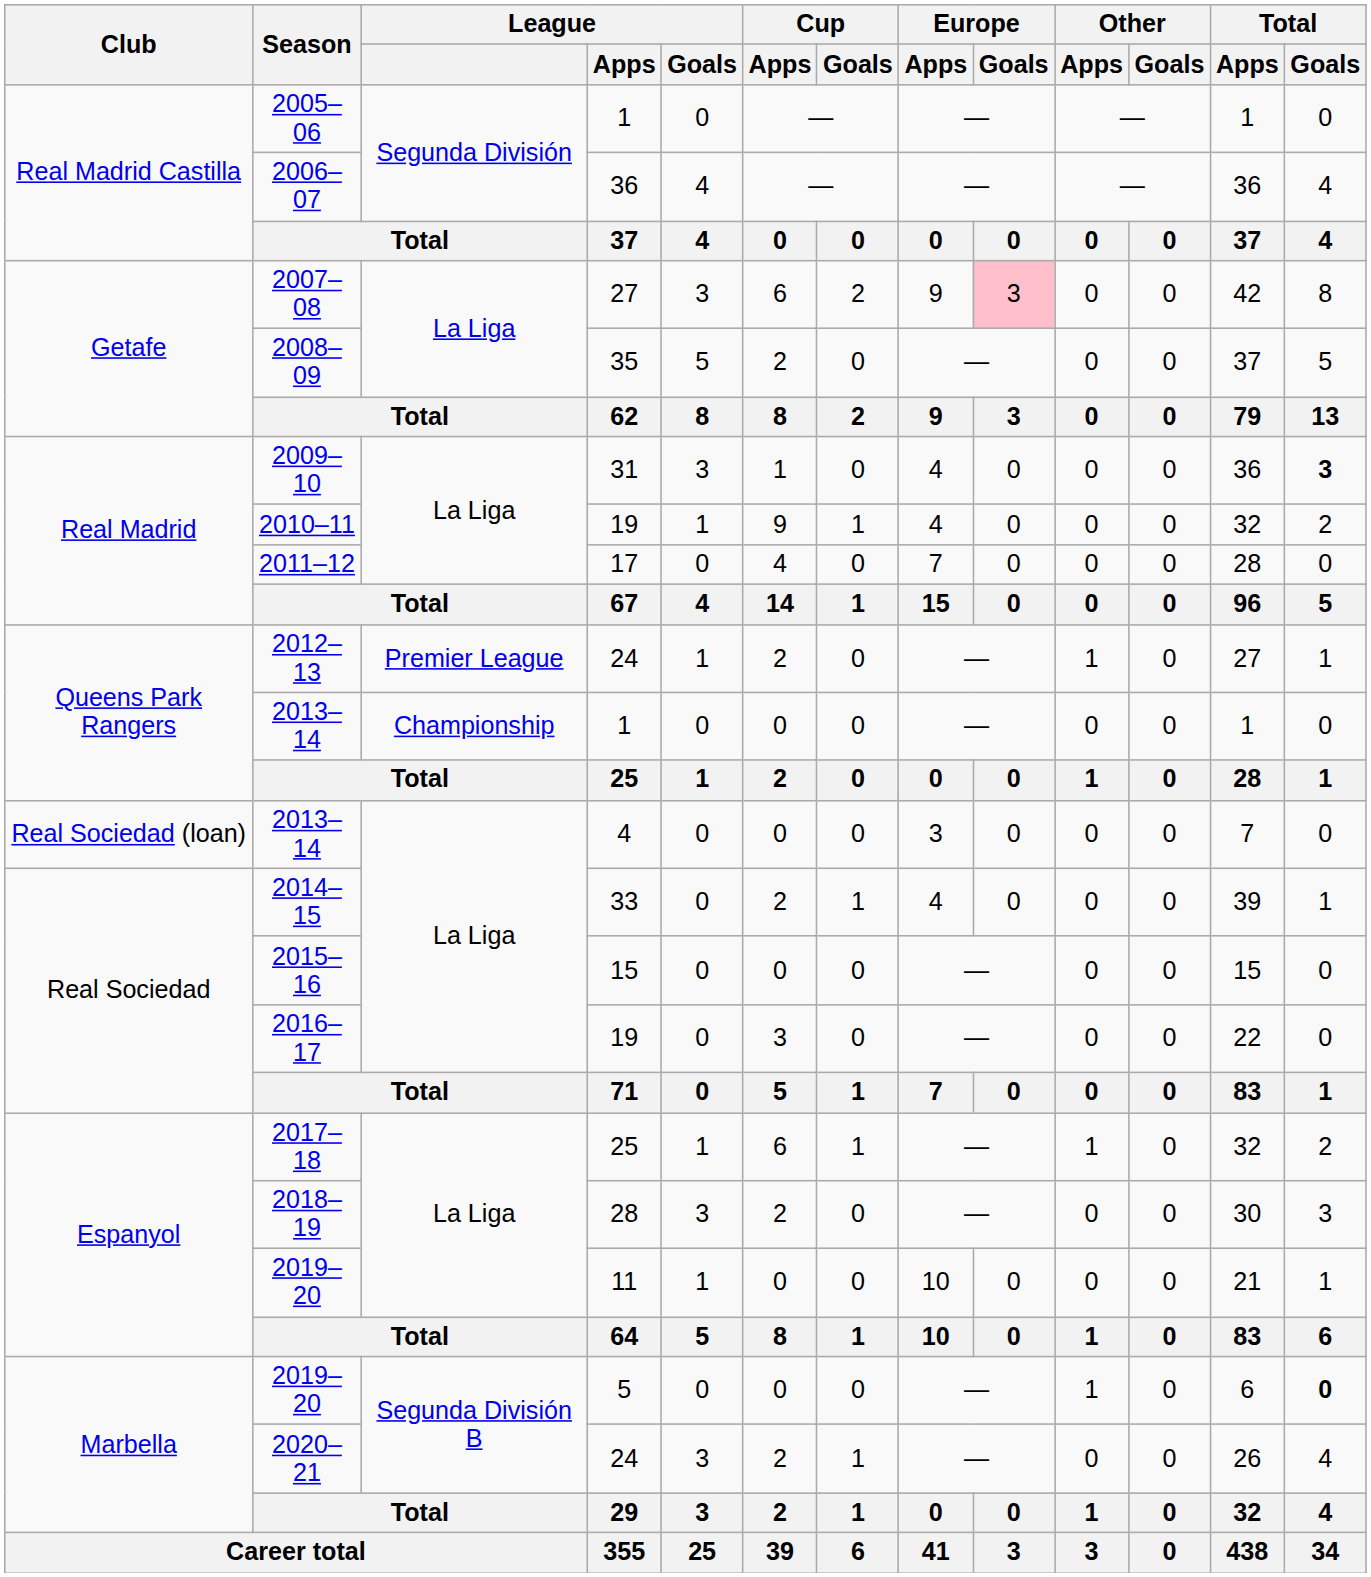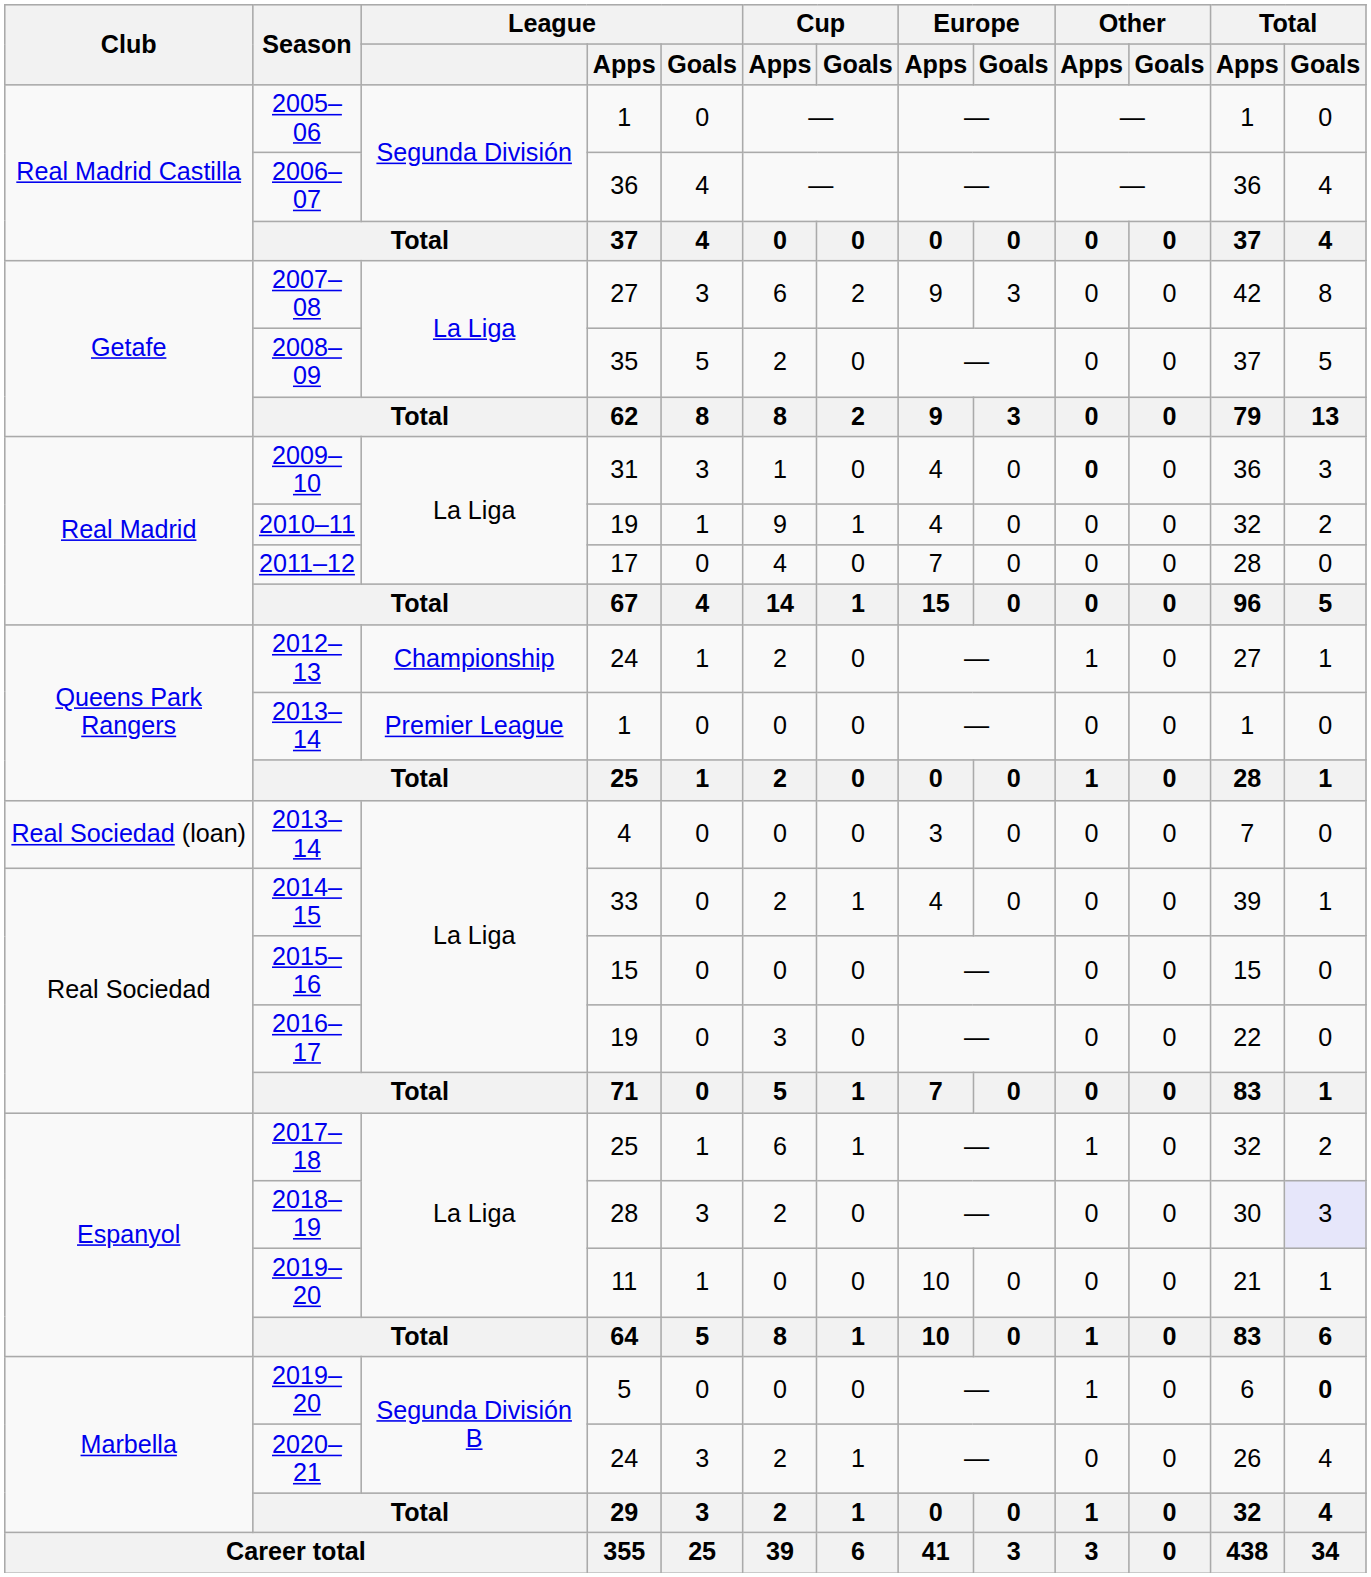 <table class="wikitable" style="text-align: center">
 <tr>
 <th rowspan=2>Club</th>
 <th rowspan=2>Season</th>
 <th colspan="3">League</th>
 <th colspan=2>Cup</th>
 <th colspan=2>Europe</th>
 <th colspan="2">Other</th>
 <th colspan=2>Total</th>
 </tr>
 <tr>
 <th></th>
 <th>Apps</th>
 <th>Goals</th>
 <th>Apps</th>
 <th>Goals</th>
 <th>Apps</th>
 <th>Goals</th>
 <th>Apps</th>
 <th>Goals</th>
 <th>Apps</th>
 <th>Goals</th>
 </tr>
 <tr>
 <td rowspan="3"><a href='#'>Real Madrid Castilla</a></td>
 <td><a href='#'>2005–06</a></td>
 <td rowspan="2"><a href='#'>Segunda División</a></td>
 <td>1</td>
 <td>0</td>
 <td colspan="2">—</td>
 <td colspan="2">—</td>
 <td colspan="2">—</td>
 <td>1</td>
 <td>0</td>
 </tr>
 <tr>
 <td><a href='#'>2006–07</a></td>
 <td>36</td>
 <td>4</td>
 <td colspan="2">—</td>
 <td colspan="2">—</td>
 <td colspan="2">—</td>
 <td>36</td>
 <td>4</td>
 </tr>
 <tr>
 <th colspan="2">Total</th>
 <th>37</th>
 <th>4</th>
 <th>0</th>
 <th>0</th>
 <th>0</th>
 <th>0</th>
 <th>0</th>
 <th>0</th>
 <th>37</th>
 <th>4</th>
 </tr>
 <tr>
 <td rowspan="3"><a href='#'>Getafe</a></td>
 <td><a href='#'>2007–08</a></td>
 <td rowspan="2"><a href='#'>La Liga</a></td>
 <td>27</td>
 <td>3</td>
 <td>6</td>
 <td>2</td>
 <td>9</td>
-<td style="background: pink;">3</td>
+<td>3</td>
 <td>0</td>
 <td>0</td>
 <td>42</td>
 <td>8</td>
 </tr>
 <tr>
 <td><a href='#'>2008–09</a></td>
 <td>35</td>
 <td>5</td>
 <td>2</td>
 <td>0</td>
 <td colspan="2">—</td>
 <td>0</td>
 <td>0</td>
 <td>37</td>
 <td>5</td>
 </tr>
 <tr>
 <th colspan="2">Total</th>
 <th>62</th>
 <th>8</th>
 <th>8</th>
 <th>2</th>
 <th>9</th>
 <th>3</th>
 <th>0</th>
 <th>0</th>
 <th>79</th>
 <th>13</th>
 </tr>
 <tr>
 <td rowspan="4"><a href='#'>Real Madrid</a></td>
 <td><a href='#'>2009–10</a></td>
 <td rowspan="3">La Liga</td>
 <td>31</td>
 <td>3</td>
 <td>1</td>
 <td>0</td>
 <td>4</td>
 <td>0</td>
-<td>0</td>
+<td><strong>0</strong></td>
 <td>0</td>
 <td>36</td>
-<td><strong>3</strong></td>
+<td>3</td>
 </tr>
 <tr>
 <td><a href='#'>2010–11</a></td>
 <td>19</td>
 <td>1</td>
 <td>9</td>
 <td>1</td>
 <td>4</td>
 <td>0</td>
 <td>0</td>
 <td>0</td>
 <td>32</td>
 <td>2</td>
 </tr>
 <tr>
 <td><a href='#'>2011–12</a></td>
 <td>17</td>
 <td>0</td>
 <td>4</td>
 <td>0</td>
 <td>7</td>
 <td>0</td>
 <td>0</td>
 <td>0</td>
 <td>28</td>
 <td>0</td>
 </tr>
 <tr>
 <th colspan="2">Total</th>
 <th>67</th>
 <th>4</th>
 <th>14</th>
 <th>1</th>
 <th>15</th>
 <th>0</th>
 <th>0</th>
 <th>0</th>
 <th>96</th>
 <th>5</th>
 </tr>
 <tr>
 <td rowspan="3"><a href='#'>Queens Park Rangers</a></td>
 <td><a href='#'>2012–13</a></td>
-<td><a href='#'>Premier League</a></td>
+<td><a href='#'>Championship</a></td>
 <td>24</td>
 <td>1</td>
 <td>2</td>
 <td>0</td>
 <td colspan="2">—</td>
 <td>1</td>
 <td>0</td>
 <td>27</td>
 <td>1</td>
 </tr>
 <tr>
 <td><a href='#'>2013–14</a></td>
-<td><a href='#'>Championship</a></td>
+<td><a href='#'>Premier League</a></td>
 <td>1</td>
 <td>0</td>
 <td>0</td>
 <td>0</td>
 <td colspan="2">—</td>
 <td>0</td>
 <td>0</td>
 <td>1</td>
 <td>0</td>
 </tr>
 <tr>
 <th colspan="2">Total</th>
 <th>25</th>
 <th>1</th>
 <th>2</th>
 <th>0</th>
 <th>0</th>
 <th>0</th>
 <th>1</th>
 <th>0</th>
 <th>28</th>
 <th>1</th>
 </tr>
 <tr>
 <td><a href='#'>Real Sociedad</a> (loan)</td>
 <td><a href='#'>2013–14</a></td>
 <td rowspan="4">La Liga</td>
 <td>4</td>
 <td>0</td>
 <td>0</td>
 <td>0</td>
 <td>3</td>
 <td>0</td>
 <td>0</td>
 <td>0</td>
 <td>7</td>
 <td>0</td>
 </tr>
 <tr>
 <td rowspan="4">Real Sociedad</td>
 <td><a href='#'>2014–15</a></td>
 <td>33</td>
 <td>0</td>
 <td>2</td>
 <td>1</td>
 <td>4</td>
 <td>0</td>
 <td>0</td>
 <td>0</td>
 <td>39</td>
 <td>1</td>
 </tr>
 <tr>
 <td><a href='#'>2015–16</a></td>
 <td>15</td>
 <td>0</td>
 <td>0</td>
 <td>0</td>
 <td colspan="2">—</td>
 <td>0</td>
 <td>0</td>
 <td>15</td>
 <td>0</td>
 </tr>
 <tr>
 <td><a href='#'>2016–17</a></td>
 <td>19</td>
 <td>0</td>
 <td>3</td>
 <td>0</td>
 <td colspan="2">—</td>
 <td>0</td>
 <td>0</td>
 <td>22</td>
 <td>0</td>
 </tr>
 <tr>
 <th colspan="2">Total</th>
 <th>71</th>
 <th>0</th>
 <th>5</th>
 <th>1</th>
 <th>7</th>
 <th>0</th>
 <th>0</th>
 <th>0</th>
 <th>83</th>
 <th>1</th>
 </tr>
 <tr>
 <td rowspan="4"><a href='#'>Espanyol</a></td>
 <td><a href='#'>2017–18</a></td>
 <td rowspan="3">La Liga</td>
 <td>25</td>
 <td>1</td>
 <td>6</td>
 <td>1</td>
 <td colspan="2">—</td>
 <td>1</td>
 <td>0</td>
 <td>32</td>
 <td>2</td>
 </tr>
 <tr>
 <td><a href='#'>2018–19</a></td>
 <td>28</td>
 <td>3</td>
 <td>2</td>
 <td>0</td>
 <td colspan="2">—</td>
 <td>0</td>
 <td>0</td>
 <td>30</td>
-<td>3</td>
+<td style="background: lavender;">3</td>
 </tr>
 <tr>
 <td><a href='#'>2019–20</a></td>
 <td>11</td>
 <td>1</td>
 <td>0</td>
 <td>0</td>
 <td>10</td>
 <td>0</td>
 <td>0</td>
 <td>0</td>
 <td>21</td>
 <td>1</td>
 </tr>
 <tr>
 <th colspan="2">Total</th>
 <th>64</th>
 <th>5</th>
 <th>8</th>
 <th>1</th>
 <th>10</th>
 <th>0</th>
 <th>1</th>
 <th>0</th>
 <th>83</th>
 <th>6</th>
 </tr>
 <tr>
 <td rowspan="3"><a href='#'>Marbella</a></td>
 <td><a href='#'>2019–20</a></td>
 <td rowspan="2"><a href='#'>Segunda División B</a></td>
 <td>5</td>
 <td>0</td>
 <td>0</td>
 <td>0</td>
 <td colspan="2">—</td>
 <td>1</td>
 <td>0</td>
 <td>6</td>
 <td><strong>0</strong></td>
 </tr>
 <tr>
 <td><a href='#'>2020–21</a></td>
 <td>24</td>
 <td>3</td>
 <td>2</td>
 <td>1</td>
 <td colspan="2">—</td>
 <td>0</td>
 <td>0</td>
 <td>26</td>
 <td>4</td>
 </tr>
 <tr>
 <th colspan="2">Total</th>
 <th>29</th>
 <th>3</th>
 <th>2</th>
 <th>1</th>
 <th>0</th>
 <th>0</th>
 <th>1</th>
 <th>0</th>
 <th>32</th>
 <th>4</th>
 </tr>
 <tr>
 <th colspan="3">Career total</th>
 <th>355</th>
 <th>25</th>
 <th>39</th>
 <th>6</th>
 <th>41</th>
 <th>3</th>
 <th>3</th>
 <th>0</th>
 <th>438</th>
 <th>34</th>
 </tr>
 </table>
